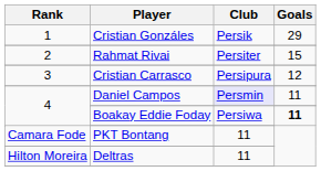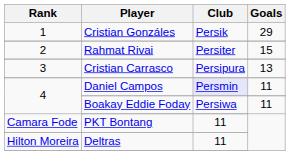 <table class="wikitable" style="text-align:center">
 <tr>
 <th>Rank</th>
 <th>Player</th>
 <th>Club</th>
 <th>Goals</th>
 </tr>
 <tr>
 <td align="center">1</td>
 <td align="left"> <a href='#'>Cristian Gonzáles</a></td>
 <td align="left"><a href='#'>Persik</a></td>
 <td>29</td>
 </tr>
 <tr align="center">
 </tr>
 <tr>
 <td align="center">2</td>
 <td align="left"> <a href='#'>Rahmat Rivai</a></td>
 <td align="left"><a href='#'>Persiter</a></td>
 <td>15</td>
 </tr>
 <tr align="center">
 </tr>
 <tr>
 <td align="center">3</td>
 <td align="left"> <a href='#'>Cristian Carrasco</a></td>
 <td align="left"><a href='#'>Persipura</a></td>
-<td>12</td>
+<td>13</td>
 </tr>
 <tr align="center">
 </tr>
 <tr>
 <td align="center" rowspan=4>4</td>
 <td align="left"> <a href='#'>Daniel Campos</a></td>
 <td align="left" style="background: lavender;"><a href='#'>Persmin</a></td>
 <td>11</td>
 </tr>
 <tr align="center">
 </tr>
 <tr>
 <td align="left"> <a href='#'>Boakay Eddie Foday</a></td>
 <td align="left"><a href='#'>Persiwa</a></td>
-<td><strong>11</strong></td>
+<td>11</td>
 </tr>
 <tr align="center">
 </tr>
 <tr>
 <td align="left"> <a href='#'>Camara Fode</a></td>
 <td align="left"><a href='#'>PKT Bontang</a></td>
 <td>11</td>
 </tr>
 <tr align="center">
 </tr>
 <tr>
 <td align="left"> <a href='#'>Hilton Moreira</a></td>
 <td align="left"><a href='#'>Deltras</a></td>
 <td>11</td>
 </tr>
 <tr align="center">
 </tr>
 </table>
